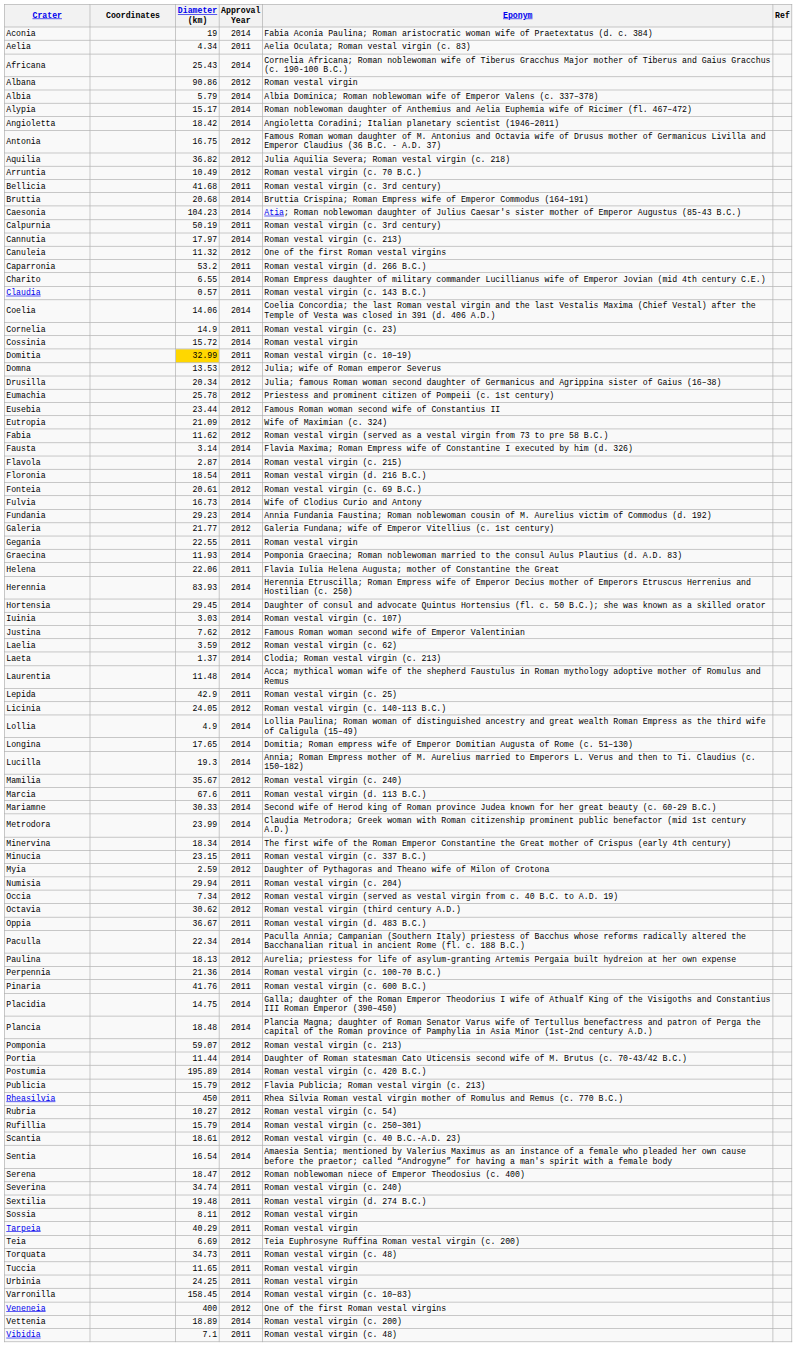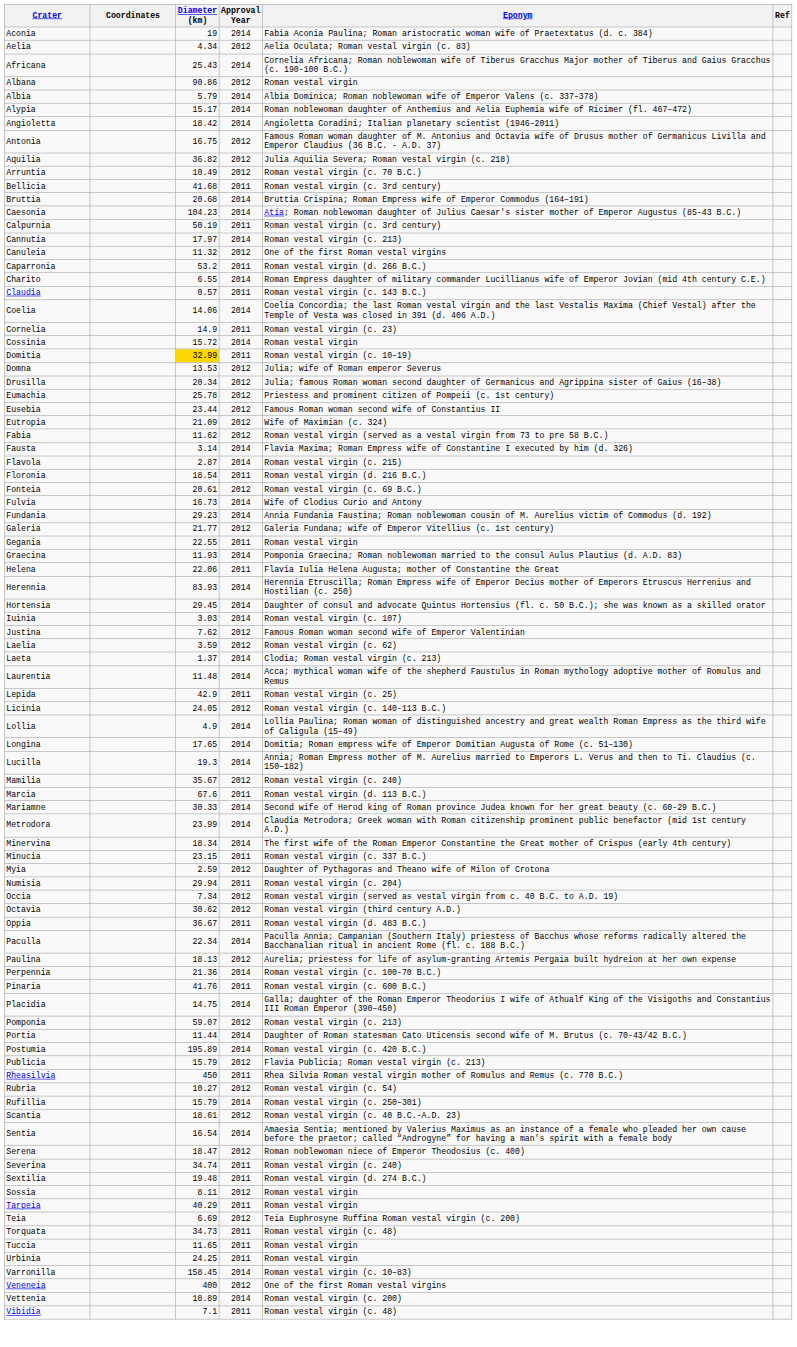 <table class="wikitable sortable" style="min-width: 90%">
 <tr>
 <th style="width:10em"><a href='#'>Crater</a></th>
 <th style="width:10em">Coordinates</th>
 <th><a href='#'>Diameter</a><br>(km)</th>
 <th>Approval<br>Year</th>
 <th class="unsortable"><a href='#'>Eponym</a></th>
 <th class="unsortable">Ref</th>
 </tr>
 <tr id="Aconia">
 <td>Aconia</td>
 <td></td>
 <td align=right>19</td>
 <td align=center>2014</td>
 <td>Fabia Aconia Paulina; Roman aristocratic woman wife of Praetextatus (d. c. 384)</td>
 <td></td>
 </tr>
 <tr id="Aelia">
 <td>Aelia</td>
 <td></td>
 <td align=right>4.34</td>
-<td align=center>2011</td>
+<td align=center>2012</td>
 <td>Aelia Oculata; Roman vestal virgin (c. 83)</td>
 <td></td>
 </tr>
 <tr id="Africana">
 <td>Africana</td>
 <td></td>
 <td align=right>25.43</td>
 <td align=center>2014</td>
 <td>Cornelia Africana; Roman noblewoman wife of Tiberus Gracchus Major mother of Tiberus and Gaius Gracchus (c. 190-100 B.C.)</td>
 <td></td>
 </tr>
 <tr id="Albana">
 <td>Albana</td>
 <td></td>
 <td align=right>90.86</td>
 <td align=center>2012</td>
 <td>Roman vestal virgin</td>
 <td></td>
 </tr>
 <tr id="Albia">
 <td>Albia</td>
 <td></td>
 <td align=right>5.79</td>
 <td align=center>2014</td>
 <td>Albia Dominica; Roman noblewoman wife of Emperor Valens (c. 337–378)</td>
 <td></td>
 </tr>
 <tr id="Alypia">
 <td>Alypia</td>
 <td></td>
 <td align=right>15.17</td>
 <td align=center>2014</td>
 <td>Roman noblewoman daughter of Anthemius and Aelia Euphemia wife of Ricimer (fl. 467–472)</td>
 <td></td>
 </tr>
 <tr id="Angioletta">
 <td>Angioletta</td>
 <td></td>
 <td align=right>18.42</td>
 <td align=center>2014</td>
 <td>Angioletta Coradini; Italian planetary scientist (1946–2011)</td>
 <td></td>
 </tr>
 <tr id="Antonia">
 <td>Antonia</td>
 <td></td>
 <td align=right>16.75</td>
 <td align=center>2012</td>
 <td>Famous Roman woman daughter of M. Antonius and Octavia wife of Drusus mother of Germanicus Livilla and Emperor Claudius (36 B.C. - A.D. 37)</td>
 <td></td>
 </tr>
 <tr id="Aquilia">
 <td>Aquilia</td>
 <td></td>
 <td align=right>36.82</td>
 <td align=center>2012</td>
 <td>Julia Aquilia Severa; Roman vestal virgin (c. 218)</td>
 <td></td>
 </tr>
 <tr id="Arruntia">
 <td>Arruntia</td>
 <td></td>
 <td align=right>10.49</td>
 <td align=center>2012</td>
 <td>Roman vestal virgin (c. 70 B.C.)</td>
 <td></td>
 </tr>
 <tr id="Bellicia">
 <td>Bellicia</td>
 <td></td>
 <td align=right>41.68</td>
 <td align=center>2011</td>
 <td>Roman vestal virgin (c. 3rd century)</td>
 <td></td>
 </tr>
 <tr id="Bruttia">
 <td>Bruttia</td>
 <td></td>
 <td align=right>20.68</td>
 <td align=center>2014</td>
 <td>Bruttia Crispina; Roman Empress wife of Emperor Commodus (164–191)</td>
 <td></td>
 </tr>
 <tr id="Caesonia">
 <td>Caesonia</td>
 <td></td>
 <td align=right>104.23</td>
 <td align=center>2014</td>
 <td><a href='#'>Atia</a>; Roman noblewoman daughter of Julius Caesar's sister mother of Emperor Augustus (85-43 B.C.)</td>
 <td></td>
 </tr>
 <tr id="Calpurnia">
 <td>Calpurnia</td>
 <td></td>
 <td align=right>50.19</td>
 <td align=center>2011</td>
 <td>Roman vestal virgin (c. 3rd century)</td>
 <td></td>
 </tr>
 <tr id="Cannutia">
 <td>Cannutia</td>
 <td></td>
 <td align=right>17.97</td>
 <td align=center>2014</td>
 <td>Roman vestal virgin (c. 213)</td>
 <td></td>
 </tr>
 <tr id="Canuleia">
 <td>Canuleia</td>
 <td></td>
 <td align=right>11.32</td>
 <td align=center>2012</td>
 <td>One of the first Roman vestal virgins</td>
 <td></td>
 </tr>
 <tr id="Caparronia">
 <td>Caparronia</td>
 <td></td>
 <td align=right>53.2</td>
 <td align=center>2011</td>
 <td>Roman vestal virgin (d. 266 B.C.)</td>
 <td></td>
 </tr>
 <tr id="Charito">
 <td>Charito</td>
 <td></td>
 <td align=right>6.55</td>
 <td align=center>2014</td>
 <td>Roman Empress daughter of military commander Lucillianus wife of Emperor Jovian (mid 4th century C.E.)</td>
 <td></td>
 </tr>
 <tr id="Claudia">
 <td><a href='#'>Claudia</a></td>
 <td></td>
 <td align=right>0.57</td>
 <td align=center>2011</td>
 <td>Roman vestal virgin (c. 143 B.C.)</td>
 <td></td>
 </tr>
 <tr id="Coelia">
 <td>Coelia</td>
 <td></td>
 <td align=right>14.06</td>
 <td align=center>2014</td>
 <td>Coelia Concordia; the last Roman vestal virgin and the last Vestalis Maxima (Chief Vestal) after the Temple of Vesta was closed in 391 (d. 406 A.D.)</td>
 <td></td>
 </tr>
 <tr id="Cornelia">
 <td>Cornelia</td>
 <td></td>
 <td align=right>14.9</td>
 <td align=center>2011</td>
 <td>Roman vestal virgin (c. 23)</td>
 <td></td>
 </tr>
 <tr id="Cossinia">
 <td>Cossinia</td>
 <td></td>
 <td align=right>15.72</td>
 <td align=center>2014</td>
 <td>Roman vestal virgin</td>
 <td></td>
 </tr>
 <tr id="Domitia">
 <td>Domitia</td>
 <td></td>
 <td align=right style="background: gold;">32.99</td>
 <td align=center>2011</td>
 <td>Roman vestal virgin (c. 10–19)</td>
 <td></td>
 </tr>
 <tr id="Domna">
 <td>Domna</td>
 <td></td>
 <td align=right>13.53</td>
 <td align=center>2012</td>
 <td>Julia; wife of Roman emperor Severus</td>
 <td></td>
 </tr>
 <tr id="Drusilla">
 <td>Drusilla</td>
 <td></td>
 <td align=right>20.34</td>
 <td align=center>2012</td>
 <td>Julia; famous Roman woman second daughter of Germanicus and Agrippina sister of Gaius (16–38)</td>
 <td></td>
 </tr>
 <tr id="Eumachia">
 <td>Eumachia</td>
 <td></td>
 <td align=right>25.78</td>
 <td align=center>2012</td>
 <td>Priestess and prominent citizen of Pompeii (c. 1st century)</td>
 <td></td>
 </tr>
 <tr id="Eusebia">
 <td>Eusebia</td>
 <td></td>
 <td align=right>23.44</td>
 <td align=center>2012</td>
 <td>Famous Roman woman second wife of Constantius II</td>
 <td></td>
 </tr>
 <tr id="Eutropia">
 <td>Eutropia</td>
 <td></td>
 <td align=right>21.09</td>
 <td align=center>2012</td>
 <td>Wife of Maximian (c. 324)</td>
 <td></td>
 </tr>
 <tr id="Fabia">
 <td>Fabia</td>
 <td></td>
 <td align=right>11.62</td>
 <td align=center>2012</td>
 <td>Roman vestal virgin (served as a vestal virgin from 73 to pre 58 B.C.)</td>
 <td></td>
 </tr>
 <tr id="Fausta">
 <td>Fausta</td>
 <td></td>
 <td align=right>3.14</td>
 <td align=center>2014</td>
 <td>Flavia Maxima; Roman Empress wife of Constantine I executed by him (d. 326)</td>
 <td></td>
 </tr>
 <tr id="Flavola">
 <td>Flavola</td>
 <td></td>
 <td align=right>2.87</td>
 <td align=center>2014</td>
 <td>Roman vestal virgin (c. 215)</td>
 <td></td>
 </tr>
 <tr id="Floronia">
 <td>Floronia</td>
 <td></td>
 <td align=right>18.54</td>
 <td align=center>2011</td>
 <td>Roman vestal virgin (d. 216 B.C.)</td>
 <td></td>
 </tr>
 <tr id="Fonteia">
 <td>Fonteia</td>
 <td></td>
 <td align=right>20.61</td>
 <td align=center>2012</td>
 <td>Roman vestal virgin (c. 69 B.C.)</td>
 <td></td>
 </tr>
 <tr id="Fulvia">
 <td>Fulvia</td>
 <td></td>
 <td align=right>16.73</td>
 <td align=center>2014</td>
 <td>Wife of Clodius Curio and Antony</td>
 <td></td>
 </tr>
 <tr id="Fundania">
 <td>Fundania</td>
 <td></td>
 <td align=right>29.23</td>
 <td align=center>2014</td>
 <td>Annia Fundania Faustina; Roman noblewoman cousin of M. Aurelius victim of Commodus (d. 192)</td>
 <td></td>
 </tr>
 <tr id="Galeria">
 <td>Galeria</td>
 <td></td>
 <td align=right>21.77</td>
 <td align=center>2012</td>
 <td>Galeria Fundana; wife of Emperor Vitellius (c. 1st century)</td>
 <td></td>
 </tr>
 <tr id="Gegania">
 <td>Gegania</td>
 <td></td>
 <td align=right>22.55</td>
 <td align=center>2011</td>
 <td>Roman vestal virgin</td>
 <td></td>
 </tr>
 <tr id="Graecina">
 <td>Graecina</td>
 <td></td>
 <td align=right>11.93</td>
 <td align=center>2014</td>
 <td>Pomponia Graecina; Roman noblewoman married to the consul Aulus Plautius (d. A.D. 83)</td>
 <td></td>
 </tr>
 <tr id="Helena">
 <td>Helena</td>
 <td></td>
 <td align=right>22.06</td>
 <td align=center>2011</td>
 <td>Flavia Iulia Helena Augusta; mother of Constantine the Great</td>
 <td></td>
 </tr>
 <tr id="Herennia">
 <td>Herennia</td>
 <td></td>
 <td align=right>83.93</td>
 <td align=center>2014</td>
 <td>Herennia Etruscilla; Roman Empress wife of Emperor Decius mother of Emperors Etruscus Herrenius and Hostilian (c. 250)</td>
 <td></td>
 </tr>
 <tr id="Hortensia">
 <td>Hortensia</td>
 <td></td>
 <td align=right>29.45</td>
 <td align=center>2014</td>
 <td>Daughter of consul and advocate Quintus Hortensius (fl. c. 50 B.C.); she was known as a skilled orator</td>
 <td></td>
 </tr>
 <tr id="Iuinia">
 <td>Iuinia</td>
 <td></td>
 <td align=right>3.03</td>
 <td align=center>2014</td>
 <td>Roman vestal virgin (c. 107)</td>
 <td></td>
 </tr>
 <tr id="Justina">
 <td>Justina</td>
 <td></td>
 <td align=right>7.62</td>
 <td align=center>2012</td>
 <td>Famous Roman woman second wife of Emperor Valentinian</td>
 <td></td>
 </tr>
 <tr id="Laelia">
 <td>Laelia</td>
 <td></td>
 <td align=right>3.59</td>
 <td align=center>2012</td>
 <td>Roman vestal virgin (c. 62)</td>
 <td></td>
 </tr>
 <tr id="Laeta">
 <td>Laeta</td>
 <td></td>
 <td align=right>1.37</td>
 <td align=center>2014</td>
 <td>Clodia; Roman vestal virgin (c. 213)</td>
 <td></td>
 </tr>
 <tr id="Laurentia">
 <td>Laurentia</td>
 <td></td>
 <td align=right>11.48</td>
 <td align=center>2014</td>
 <td>Acca; mythical woman wife of the shepherd Faustulus in Roman mythology adoptive mother of Romulus and Remus</td>
 <td></td>
 </tr>
 <tr id="Lepida">
 <td>Lepida</td>
 <td></td>
 <td align=right>42.9</td>
 <td align=center>2011</td>
 <td>Roman vestal virgin (c. 25)</td>
 <td></td>
 </tr>
 <tr id="Licinia">
 <td>Licinia</td>
 <td></td>
 <td align=right>24.05</td>
 <td align=center>2012</td>
 <td>Roman vestal virgin (c. 140-113 B.C.)</td>
 <td></td>
 </tr>
 <tr id="Lollia">
 <td>Lollia</td>
 <td></td>
 <td align=right>4.9</td>
 <td align=center>2014</td>
 <td>Lollia Paulina; Roman woman of distinguished ancestry and great wealth Roman Empress as the third wife of Caligula (15–49)</td>
 <td></td>
 </tr>
 <tr id="Longina">
 <td>Longina</td>
 <td></td>
 <td align=right>17.65</td>
 <td align=center>2014</td>
 <td>Domitia; Roman empress wife of Emperor Domitian Augusta of Rome (c. 51–130)</td>
 <td></td>
 </tr>
 <tr id="Lucilla">
 <td>Lucilla</td>
 <td></td>
 <td align=right>19.3</td>
 <td align=center>2014</td>
 <td>Annia; Roman Empress mother of M. Aurelius married to Emperors L. Verus and then to Ti. Claudius (c. 150–182)</td>
 <td></td>
 </tr>
 <tr id="Mamilia">
 <td>Mamilia</td>
 <td></td>
 <td align=right>35.67</td>
 <td align=center>2012</td>
 <td>Roman vestal virgin (c. 240)</td>
 <td></td>
 </tr>
 <tr id="Marcia">
 <td>Marcia</td>
 <td></td>
 <td align=right>67.6</td>
 <td align=center>2011</td>
 <td>Roman vestal virgin (d. 113 B.C.)</td>
 <td></td>
 </tr>
 <tr id="Mariamne">
 <td>Mariamne</td>
 <td></td>
 <td align=right>30.33</td>
 <td align=center>2014</td>
 <td>Second wife of Herod king of Roman province Judea known for her great beauty (c. 60-29 B.C.)</td>
 <td></td>
 </tr>
 <tr id="Metrodora">
 <td>Metrodora</td>
 <td></td>
 <td align=right>23.99</td>
 <td align=center>2014</td>
 <td>Claudia Metrodora; Greek woman with Roman citizenship prominent public benefactor (mid 1st century A.D.)</td>
 <td></td>
 </tr>
 <tr id="Minervina">
 <td>Minervina</td>
 <td></td>
 <td align=right>18.34</td>
 <td align=center>2014</td>
 <td>The first wife of the Roman Emperor Constantine the Great mother of Crispus (early 4th century)</td>
 <td></td>
 </tr>
 <tr id="Minucia">
 <td>Minucia</td>
 <td></td>
 <td align=right>23.15</td>
 <td align=center>2011</td>
 <td>Roman vestal virgin (c. 337 B.C.)</td>
 <td></td>
 </tr>
 <tr id="Myia">
 <td>Myia</td>
 <td></td>
 <td align=right>2.59</td>
 <td align=center>2012</td>
 <td>Daughter of Pythagoras and Theano wife of Milon of Crotona</td>
 <td></td>
 </tr>
 <tr id="Numisia">
 <td>Numisia</td>
 <td></td>
 <td align=right>29.94</td>
 <td align=center>2011</td>
 <td>Roman vestal virgin (c. 204)</td>
 <td></td>
 </tr>
 <tr id="Occia">
 <td>Occia</td>
 <td></td>
 <td align=right>7.34</td>
 <td align=center>2012</td>
 <td>Roman vestal virgin (served as vestal virgin from c. 40 B.C. to A.D. 19)</td>
 <td></td>
 </tr>
 <tr id="Octavia">
 <td>Octavia</td>
 <td></td>
 <td align=right>30.62</td>
 <td align=center>2012</td>
 <td>Roman vestal virgin (third century A.D.)</td>
 <td></td>
 </tr>
 <tr id="Oppia">
 <td>Oppia</td>
 <td></td>
 <td align=right>36.67</td>
 <td align=center>2011</td>
 <td>Roman vestal virgin (d. 483 B.C.)</td>
 <td></td>
 </tr>
 <tr id="Paculla">
 <td>Paculla</td>
 <td></td>
 <td align=right>22.34</td>
 <td align=center>2014</td>
 <td>Paculla Annia; Campanian (Southern Italy) priestess of Bacchus whose reforms radically altered the Bacchanalian ritual in ancient Rome (fl. c. 188 B.C.)</td>
 <td></td>
 </tr>
 <tr id="Paulina">
 <td>Paulina</td>
 <td></td>
 <td align=right>18.13</td>
 <td align=center>2012</td>
 <td>Aurelia; priestess for life of asylum-granting Artemis Pergaia built hydreion at her own expense</td>
 <td></td>
 </tr>
 <tr id="Perpennia">
 <td>Perpennia</td>
 <td></td>
 <td align=right>21.36</td>
 <td align=center>2014</td>
 <td>Roman vestal virgin (c. 100-70 B.C.)</td>
 <td></td>
 </tr>
 <tr id="Pinaria">
 <td>Pinaria</td>
 <td></td>
 <td align=right>41.76</td>
 <td align=center>2011</td>
 <td>Roman vestal virgin (c. 600 B.C.)</td>
 <td></td>
 </tr>
 <tr id="Placidia">
 <td>Placidia</td>
 <td></td>
 <td align=right>14.75</td>
 <td align=center>2014</td>
 <td>Galla; daughter of the Roman Emperor Theodorius I wife of Athualf King of the Visigoths and Constantius III Roman Emperor (390–450)</td>
 <td></td>
 </tr>
-<tr id="Plancia">
-<td>Plancia</td>
-<td></td>
-<td align=right>18.48</td>
-<td align=center>2014</td>
-<td>Plancia Magna; daughter of Roman Senator Varus wife of Tertullus benefactress and patron of Perga the capital of the Roman province of Pamphylia in Asia Minor (1st-2nd century A.D.)</td>
-<td></td>
-</tr>
 <tr id="Pomponia">
 <td>Pomponia</td>
 <td></td>
 <td align=right>59.07</td>
 <td align=center>2012</td>
 <td>Roman vestal virgin (c. 213)</td>
 <td></td>
 </tr>
 <tr id="Portia">
 <td>Portia</td>
 <td></td>
 <td align=right>11.44</td>
 <td align=center>2014</td>
 <td>Daughter of Roman statesman Cato Uticensis second wife of M. Brutus (c. 70-43/42 B.C.)</td>
 <td></td>
 </tr>
 <tr id="Postumia">
 <td>Postumia</td>
 <td></td>
 <td align=right>195.89</td>
 <td align=center>2014</td>
 <td>Roman vestal virgin (c. 420 B.C.)</td>
 <td></td>
 </tr>
 <tr id="Publicia">
 <td>Publicia</td>
 <td></td>
 <td align=right>15.79</td>
 <td align=center>2012</td>
 <td>Flavia Publicia; Roman vestal virgin (c. 213)</td>
 <td></td>
 </tr>
 <tr id="Rheasilvia">
 <td><a href='#'>Rheasilvia</a></td>
 <td></td>
 <td align=right>450</td>
 <td align=center>2011</td>
 <td>Rhea Silvia Roman vestal virgin mother of Romulus and Remus (c. 770 B.C.)</td>
 <td></td>
 </tr>
 <tr id="Rubria">
 <td>Rubria</td>
 <td></td>
 <td align=right>10.27</td>
 <td align=center>2012</td>
 <td>Roman vestal virgin (c. 54)</td>
 <td></td>
 </tr>
 <tr id="Rufillia">
 <td>Rufillia</td>
 <td></td>
 <td align=right>15.79</td>
 <td align=center>2014</td>
 <td>Roman vestal virgin (c. 250–301)</td>
 <td></td>
 </tr>
 <tr id="Scantia">
 <td>Scantia</td>
 <td></td>
 <td align=right>18.61</td>
 <td align=center>2012</td>
 <td>Roman vestal virgin (c. 40 B.C.-A.D. 23)</td>
 <td></td>
 </tr>
 <tr id="Sentia">
 <td>Sentia</td>
 <td></td>
 <td align=right>16.54</td>
 <td align=center>2014</td>
 <td>Amaesia Sentia; mentioned by Valerius Maximus as an instance of a female who pleaded her own cause before the praetor; called “Androgyne” for having a man's spirit with a female body</td>
 <td></td>
 </tr>
 <tr id="Serena">
 <td>Serena</td>
 <td></td>
 <td align=right>18.47</td>
 <td align=center>2012</td>
 <td>Roman noblewoman niece of Emperor Theodosius (c. 400)</td>
 <td></td>
 </tr>
 <tr id="Severina">
 <td>Severina</td>
 <td></td>
 <td align=right>34.74</td>
 <td align=center>2011</td>
 <td>Roman vestal virgin (c. 240)</td>
 <td></td>
 </tr>
 <tr id="Sextilia">
 <td>Sextilia</td>
 <td></td>
 <td align=right>19.48</td>
 <td align=center>2011</td>
 <td>Roman vestal virgin (d. 274 B.C.)</td>
 <td></td>
 </tr>
 <tr id="Sossia">
 <td>Sossia</td>
 <td></td>
 <td align=right>8.11</td>
 <td align=center>2012</td>
 <td>Roman vestal virgin</td>
 <td></td>
 </tr>
 <tr id="Tarpeia">
 <td><a href='#'>Tarpeia</a></td>
 <td></td>
 <td align=right>40.29</td>
 <td align=center>2011</td>
 <td>Roman vestal virgin</td>
 <td></td>
 </tr>
 <tr id="Teia">
 <td>Teia</td>
 <td></td>
 <td align=right>6.69</td>
 <td align=center>2012</td>
 <td>Teia Euphrosyne Ruffina Roman vestal virgin (c. 200)</td>
 <td></td>
 </tr>
 <tr id="Torquata">
 <td>Torquata</td>
 <td></td>
 <td align=right>34.73</td>
 <td align=center>2011</td>
 <td>Roman vestal virgin (c. 48)</td>
 <td></td>
 </tr>
 <tr id="Tuccia">
 <td>Tuccia</td>
 <td></td>
 <td align=right>11.65</td>
 <td align=center>2011</td>
 <td>Roman vestal virgin</td>
 <td></td>
 </tr>
 <tr id="Urbinia">
 <td>Urbinia</td>
 <td></td>
 <td align=right>24.25</td>
 <td align=center>2011</td>
 <td>Roman vestal virgin</td>
 <td></td>
 </tr>
 <tr id="Varronilla">
 <td>Varronilla</td>
 <td></td>
 <td align=right>158.45</td>
 <td align=center>2014</td>
 <td>Roman vestal virgin (c. 10–83)</td>
 <td></td>
 </tr>
 <tr id="Veneneia">
 <td><a href='#'>Veneneia</a></td>
 <td></td>
 <td align=right>400</td>
 <td align=center>2012</td>
 <td>One of the first Roman vestal virgins</td>
 <td></td>
 </tr>
 <tr id="Vettenia">
 <td>Vettenia</td>
 <td></td>
 <td align=right>18.89</td>
 <td align=center>2014</td>
 <td>Roman vestal virgin (c. 200)</td>
 <td></td>
 </tr>
 <tr id="Vibidia">
 <td><a href='#'>Vibidia</a></td>
 <td></td>
 <td align=right>7.1</td>
 <td align=center>2011</td>
 <td>Roman vestal virgin (c. 48)</td>
 <td></td>
 </tr>
 </table>
